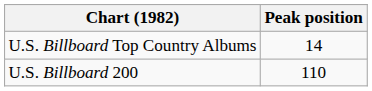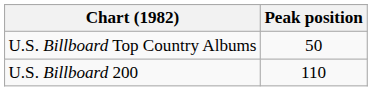 <table class="wikitable">
 <tr>
 <th>Chart (1982)</th>
 <th>Peak position</th>
 </tr>
 <tr>
 <td>U.S. <em>Billboard</em> Top Country Albums</td>
-<td align="center">14</td>
+<td align="center">50</td>
 </tr>
 <tr>
 <td>U.S. <em>Billboard</em> 200</td>
 <td align="center">110</td>
 </tr>
 </table>
